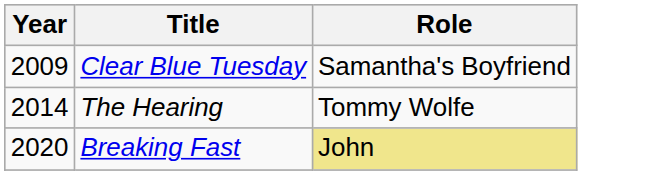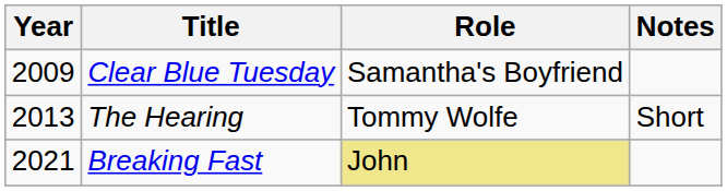 <table class="wikitable">
 <tr>
 <th>Year</th>
 <th>Title</th>
 <th>Role</th>
+<th>Notes</th>
 </tr>
 <tr>
 <td>2009</td>
 <td><em><a href='#'>Clear Blue Tuesday</a></em></td>
 <td>Samantha's Boyfriend</td>
+<td></td>
 </tr>
 <tr>
-<td>2014</td>
+<td>2013</td>
 <td><em>The Hearing</em></td>
 <td>Tommy Wolfe</td>
+<td>Short</td>
 </tr>
 <tr>
-<td>2020</td>
+<td>2021</td>
 <td><em><a href='#'>Breaking Fast</a></em></td>
 <td style="background: khaki;">John</td>
+<td></td>
 </tr>
 </table>
